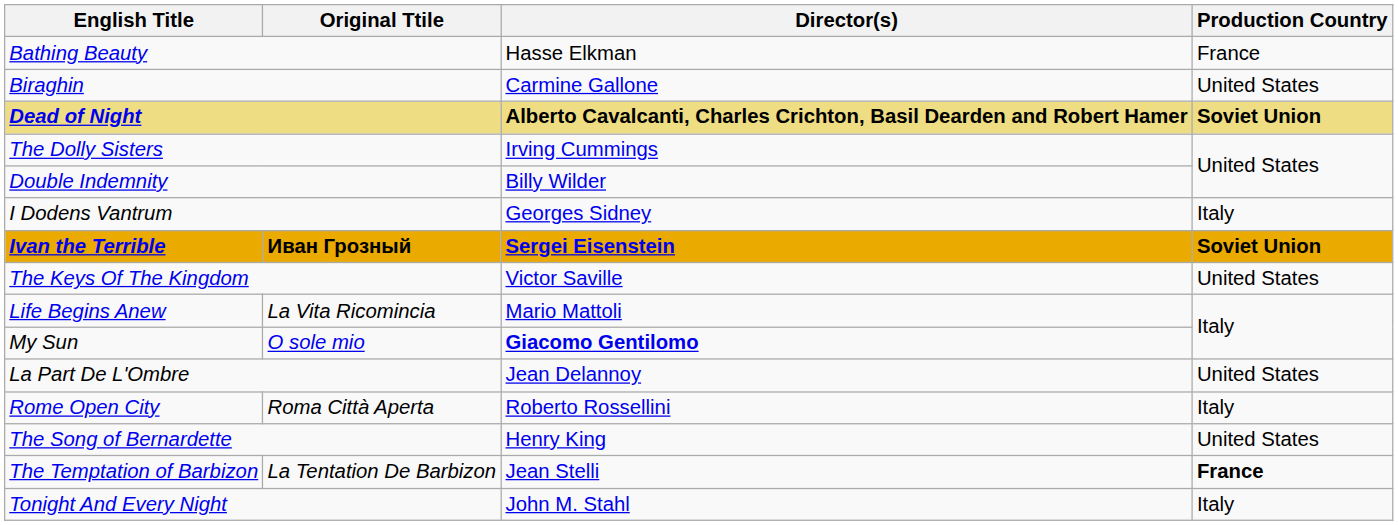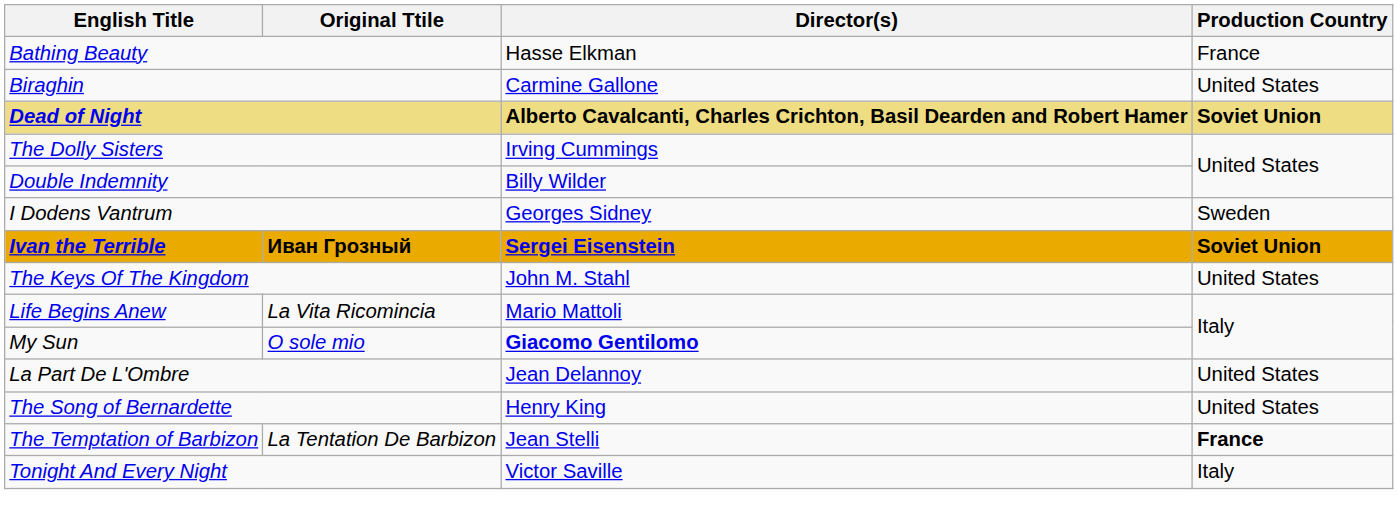 <table class="wikitable">
 <tr>
 <th>English Title</th>
 <th>Original Ttile</th>
 <th>Director(s)</th>
 <th>Production Country</th>
 </tr>
 <tr>
 <td colspan="2"><em><a href='#'>Bathing Beauty</a></em></td>
 <td>Hasse Elkman</td>
 <td>France</td>
 </tr>
 <tr>
 <td colspan="2"><em><a href='#'>Biraghin</a></em></td>
 <td><a href='#'>Carmine Gallone</a></td>
 <td>United States</td>
 </tr>
 <tr style="background:#eedd82">
 <td colspan="2"><strong><em><a href='#'>Dead of Night</a></em></strong></td>
 <td><strong>Alberto Cavalcanti, Charles Crichton, Basil Dearden and Robert Hamer</strong></td>
 <td><strong>Soviet Union</strong></td>
 </tr>
 <tr>
 <td colspan="2"><em><a href='#'>The Dolly Sisters</a></em></td>
 <td><a href='#'>Irving Cummings</a></td>
 <td rowspan="2">United States</td>
 </tr>
 <tr>
 <td colspan="2"><em><a href='#'>Double Indemnity</a></em></td>
 <td><a href='#'>Billy Wilder</a></td>
 </tr>
 <tr>
 <td colspan="2"><em>I Dodens Vantrum</em></td>
 <td><a href='#'>Georges Sidney</a></td>
-<td>Italy</td>
+<td>Sweden</td>
 </tr>
 <tr style="background:#EAAA00">
 <td><a href='#'><strong><em>Ivan the Terrible</em></strong></a></td>
 <td><strong>Иван Грозный</strong></td>
 <td><a href='#'><strong>Sergei Eisenstein</strong></a></td>
 <td><strong>Soviet Union</strong></td>
 </tr>
 <tr>
 <td colspan="2"><em><a href='#'>The Keys Of The Kingdom</a></em></td>
-<td><a href='#'>Victor Saville</a></td>
+<td><a href='#'>John M. Stahl</a></td>
 <td>United States</td>
 </tr>
 <tr>
 <td><em><a href='#'>Life Begins Anew</a></em></td>
 <td><em>La Vita Ricomincia</em></td>
 <td><a href='#'>Mario Mattoli</a></td>
 <td rowspan="2">Italy</td>
 </tr>
 <tr>
 <td><em>My Sun</em></td>
 <td><em><a href='#'>O sole mio</a></em></td>
 <td><strong><a href='#'>Giacomo Gentilomo</a></strong></td>
 </tr>
 <tr>
 <td colspan="2"><em>La Part De L'Ombre</em></td>
 <td><a href='#'>Jean Delannoy</a></td>
 <td>United States</td>
 </tr>
 <tr>
-<td><em><a href='#'>Rome Open City</a></em></td>
-<td><em>Roma Città Aperta</em></td>
-<td><a href='#'>Roberto Rossellini</a></td>
-<td>Italy</td>
-</tr>
-<tr>
 <td colspan="2"><em><a href='#'>The Song of Bernardette</a></em></td>
 <td><a href='#'>Henry King</a></td>
 <td>United States</td>
 </tr>
 <tr>
 <td><em><a href='#'>The Temptation of Barbizon</a></em></td>
 <td><em>La Tentation De Barbizon</em></td>
 <td><a href='#'>Jean Stelli</a></td>
 <td><strong>France</strong></td>
 </tr>
 <tr>
 <td colspan="2"><em><a href='#'>Tonight And Every Night</a></em></td>
-<td><a href='#'>John M. Stahl</a></td>
+<td><a href='#'>Victor Saville</a></td>
 <td>Italy</td>
 </tr>
 </table>
